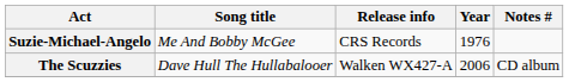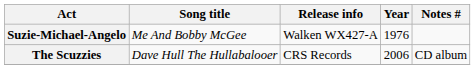 <table class="wikitable plainrowheaders sortable">
 <tr>
 <th scope="col">Act</th>
 <th scope="col">Song title</th>
 <th scope="col">Release info</th>
 <th scope="col">Year</th>
 <th scope="col" class="unsortable">Notes #</th>
 </tr>
 <tr>
 <th scope="row">Suzie-Michael-Angelo</th>
 <td><em>Me And Bobby McGee</em></td>
-<td>CRS Records</td>
+<td>Walken WX427-A</td>
 <td>1976</td>
 <td></td>
 </tr>
 <tr>
 <th scope="row">The Scuzzies</th>
 <td><em>Dave Hull The Hullabalooer</em></td>
-<td>Walken WX427-A</td>
+<td>CRS Records</td>
 <td>2006</td>
 <td>CD album</td>
 </tr>
 <tr>
 </tr>
 </table>
